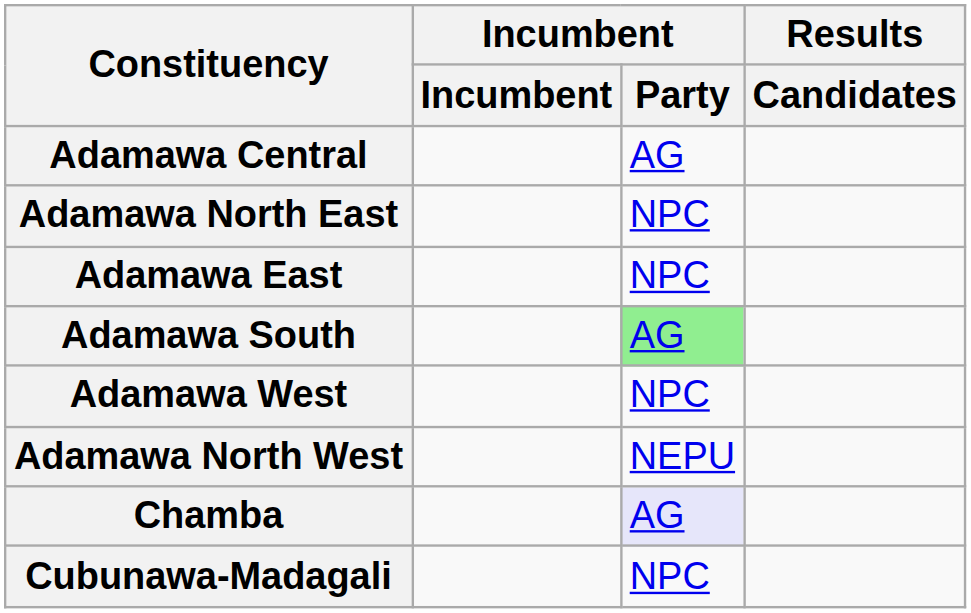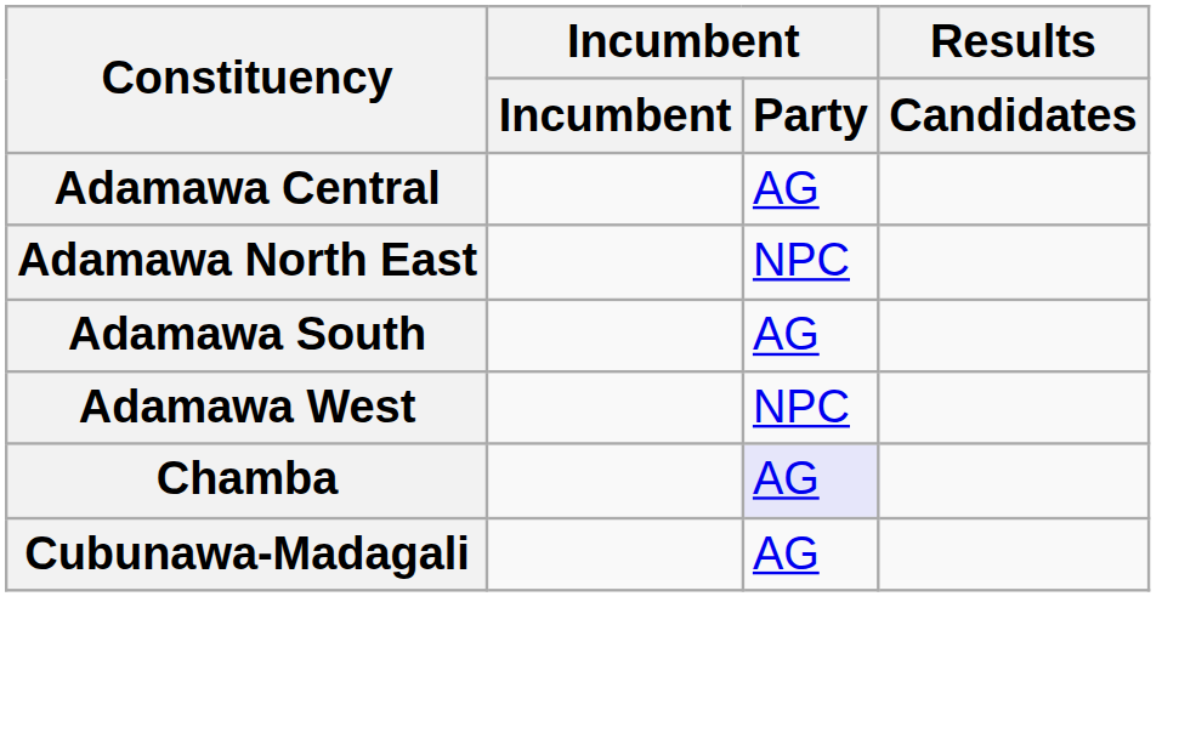 <table class="wikitable sortable">
 <tr>
 <th rowspan="2">Constituency</th>
 <th colspan="2">Incumbent</th>
 <th>Results</th>
 </tr>
 <tr valign="bottom">
 <th>Incumbent</th>
 <th>Party</th>
 <th>Candidates</th>
 </tr>
 <tr>
 <th>Adamawa Central</th>
 <td></td>
 <td><a href='#'>AG</a></td>
 <td nowrap></td>
 </tr>
 <tr>
 <th>Adamawa North East</th>
 <td></td>
 <td><a href='#'>NPC</a></td>
 <td nowrap></td>
 </tr>
 <tr>
-<th>Adamawa East</th>
-<td></td>
-<td><a href='#'>NPC</a></td>
-<td nowrap></td>
-</tr>
-<tr>
 <th>Adamawa South</th>
 <td></td>
-<td style="background: lightgreen;"><a href='#'>AG</a></td>
+<td><a href='#'>AG</a></td>
 <td nowrap></td>
 </tr>
 <tr>
 <th>Adamawa West</th>
 <td></td>
 <td><a href='#'>NPC</a></td>
-<td nowrap></td>
-</tr>
-<tr>
-<th>Adamawa North West</th>
-<td></td>
-<td><a href='#'>NEPU</a></td>
 <td nowrap></td>
 </tr>
 <tr>
 <th>Chamba</th>
 <td></td>
 <td style="background: lavender;"><a href='#'>AG</a></td>
 <td nowrap></td>
 </tr>
 <tr>
 <th>Cubunawa-Madagali</th>
 <td></td>
-<td><a href='#'>NPC</a></td>
+<td><a href='#'>AG</a></td>
 <td nowrap></td>
 </tr>
 </table>
